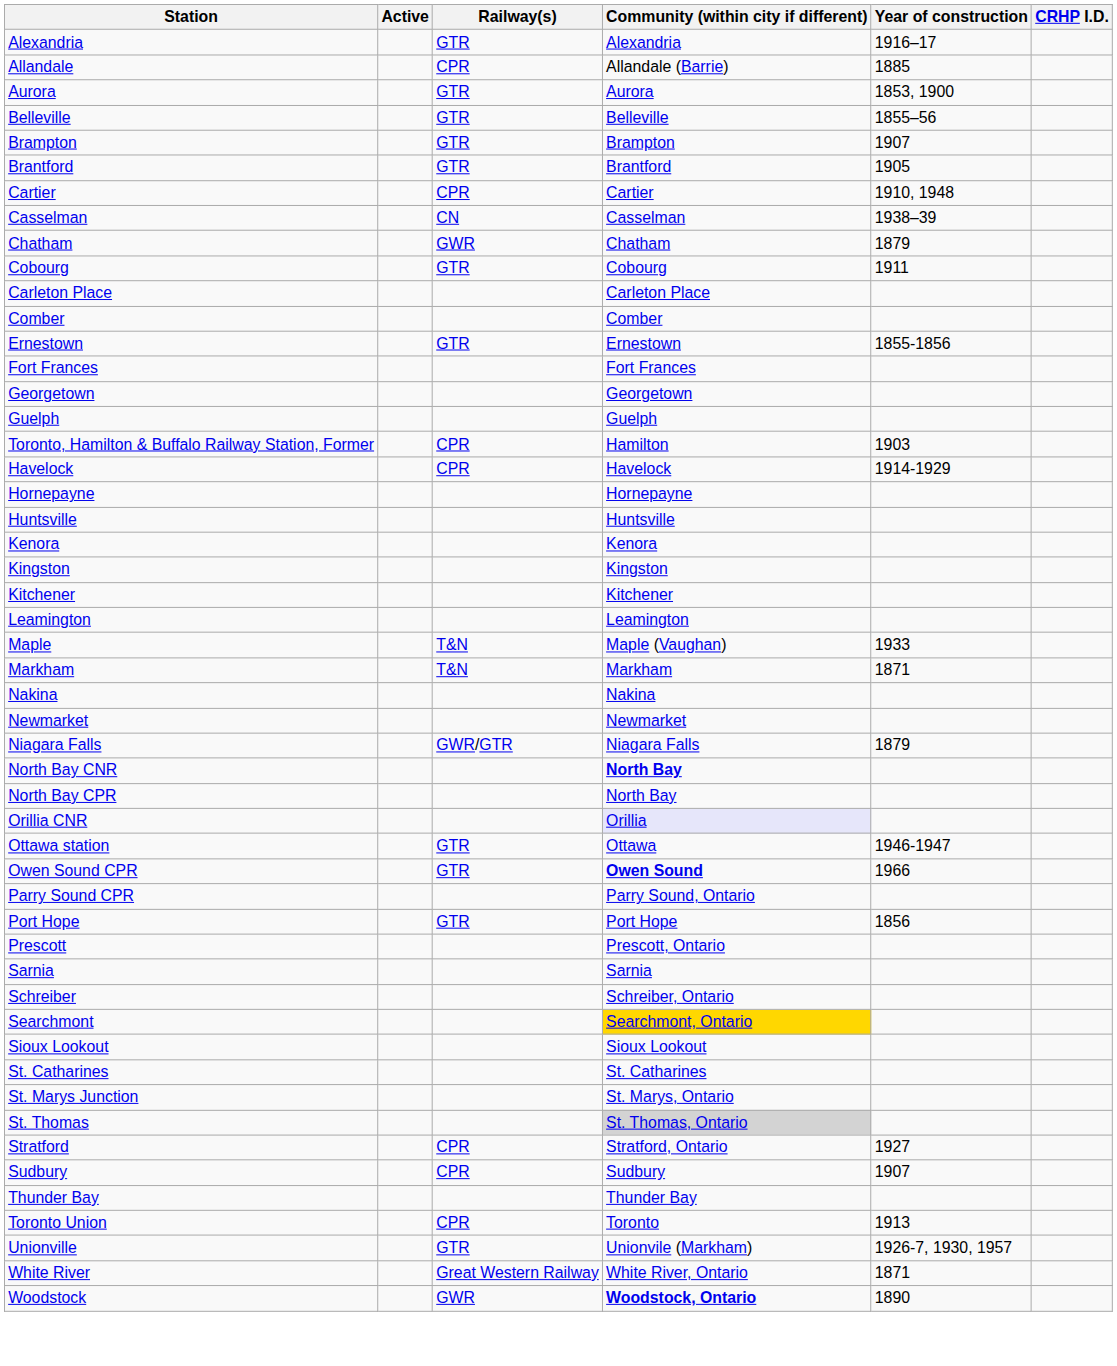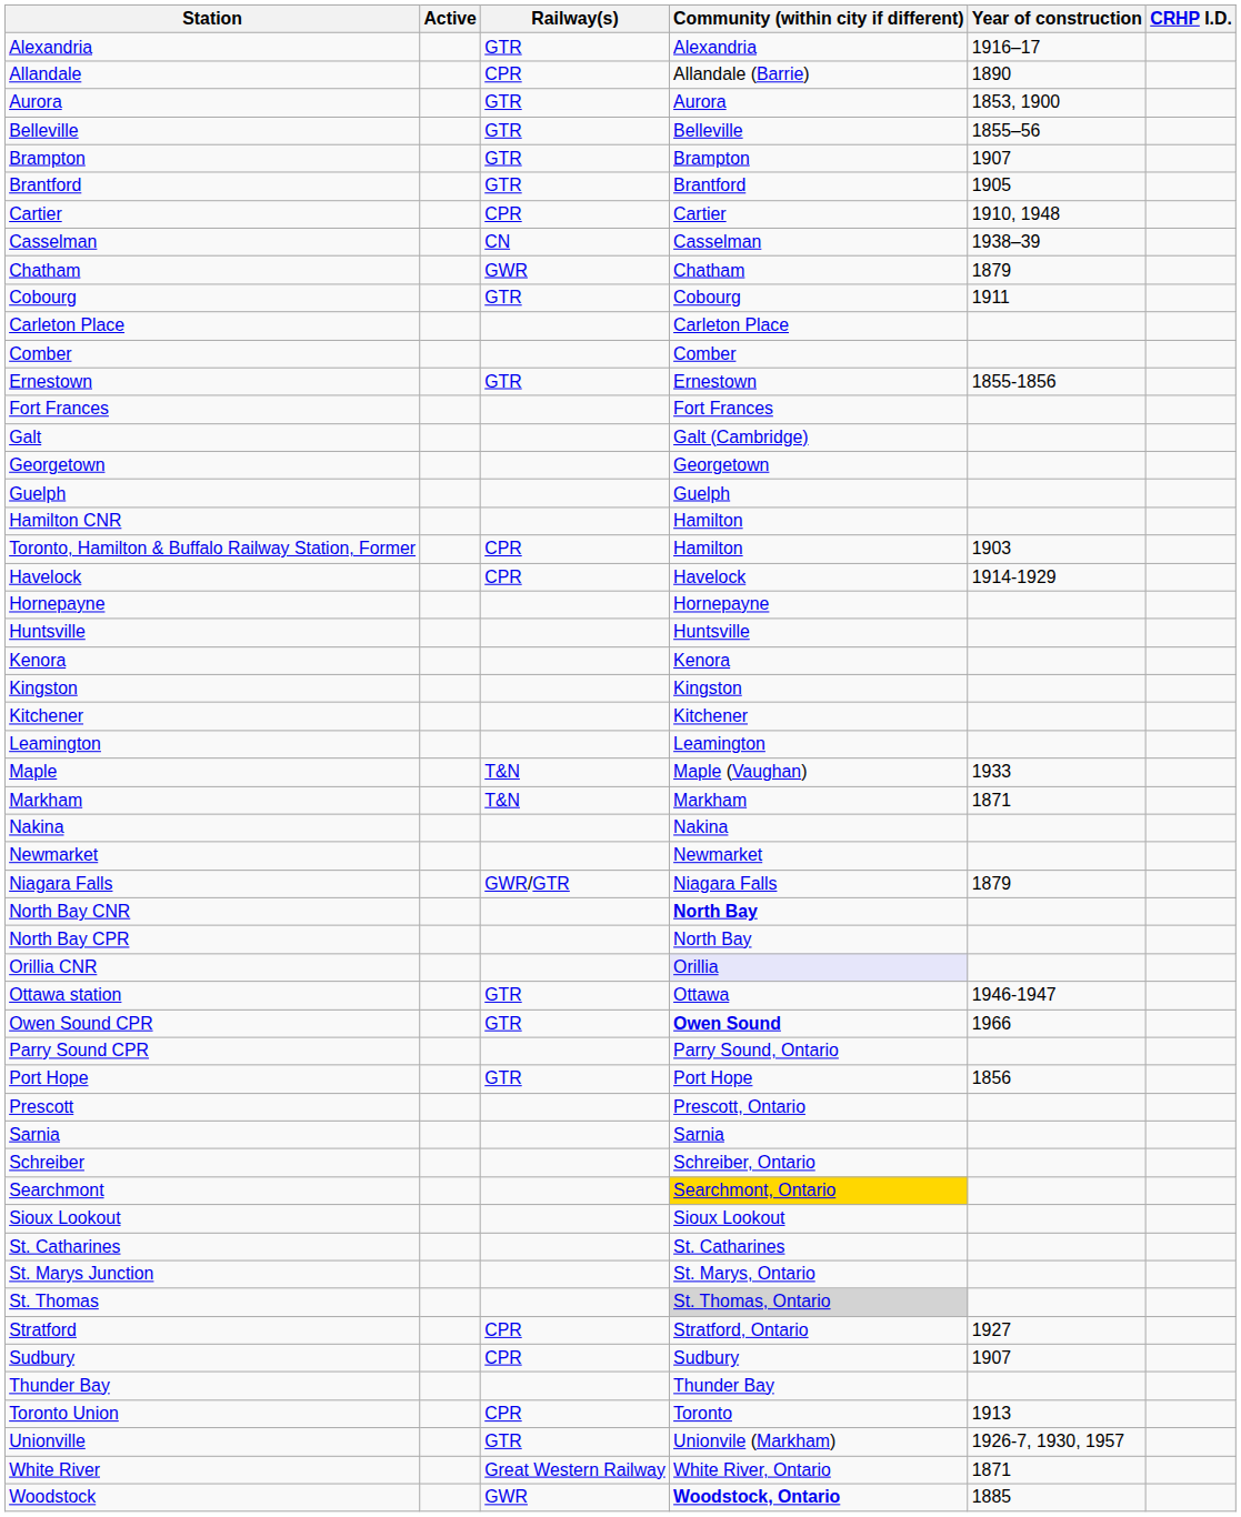 <table class="wikitable sortable">
 <tr>
 <th>Station</th>
 <th>Active</th>
 <th>Railway(s)</th>
 <th>Community (within city if different)</th>
 <th>Year of construction</th>
 <th><a href='#'>CRHP</a> I.D.</th>
 </tr>
 <tr>
 <td><a href='#'>Alexandria</a></td>
 <td></td>
 <td><a href='#'>GTR</a></td>
 <td><a href='#'>Alexandria</a></td>
 <td>1916–17</td>
 <td></td>
 </tr>
 <tr>
 <td><a href='#'>Allandale</a></td>
 <td></td>
 <td><a href='#'>CPR</a></td>
 <td>Allandale (<a href='#'>Barrie</a>)</td>
-<td>1885</td>
+<td>1890</td>
 <td></td>
 </tr>
 <tr>
 <td><a href='#'>Aurora</a></td>
 <td></td>
 <td><a href='#'>GTR</a></td>
 <td><a href='#'>Aurora</a></td>
 <td>1853, 1900</td>
 <td></td>
 </tr>
 <tr>
 <td><a href='#'>Belleville</a></td>
 <td></td>
 <td><a href='#'>GTR</a></td>
 <td><a href='#'>Belleville</a></td>
 <td>1855–56</td>
 <td></td>
 </tr>
 <tr>
 <td><a href='#'>Brampton</a></td>
 <td></td>
 <td><a href='#'>GTR</a></td>
 <td><a href='#'>Brampton</a></td>
 <td>1907</td>
 <td></td>
 </tr>
 <tr>
 <td><a href='#'>Brantford</a></td>
 <td></td>
 <td><a href='#'>GTR</a></td>
 <td><a href='#'>Brantford</a></td>
 <td>1905</td>
 <td></td>
 </tr>
 <tr>
 <td><a href='#'>Cartier</a></td>
 <td></td>
 <td><a href='#'>CPR</a></td>
 <td><a href='#'>Cartier</a></td>
 <td>1910, 1948</td>
 <td></td>
 </tr>
 <tr>
 <td><a href='#'>Casselman</a></td>
 <td></td>
 <td><a href='#'>CN</a></td>
 <td><a href='#'>Casselman</a></td>
 <td>1938–39</td>
 <td></td>
 </tr>
 <tr>
 <td><a href='#'>Chatham</a></td>
 <td></td>
 <td><a href='#'>GWR</a></td>
 <td><a href='#'>Chatham</a></td>
 <td>1879</td>
 <td></td>
 </tr>
 <tr>
 <td><a href='#'>Cobourg</a></td>
 <td></td>
 <td><a href='#'>GTR</a></td>
 <td><a href='#'>Cobourg</a></td>
 <td>1911</td>
 <td></td>
 </tr>
 <tr>
 <td><a href='#'>Carleton Place</a></td>
 <td></td>
 <td></td>
 <td><a href='#'>Carleton Place</a></td>
 <td></td>
 <td></td>
 </tr>
 <tr>
 <td><a href='#'>Comber</a></td>
 <td></td>
 <td></td>
 <td><a href='#'>Comber</a></td>
 <td></td>
 <td></td>
 </tr>
 <tr>
 <td><a href='#'>Ernestown</a></td>
 <td></td>
 <td><a href='#'>GTR</a></td>
 <td><a href='#'>Ernestown</a></td>
 <td>1855-1856</td>
 <td></td>
 </tr>
 <tr>
 <td><a href='#'>Fort Frances</a></td>
 <td></td>
 <td></td>
 <td><a href='#'>Fort Frances</a></td>
 <td></td>
 <td></td>
 </tr>
 <tr>
+<td><a href='#'>Galt</a></td>
+<td></td>
+<td></td>
+<td><a href='#'>Galt (Cambridge)</a></td>
+<td></td>
+<td></td>
+</tr>
+<tr>
 <td><a href='#'>Georgetown</a></td>
 <td></td>
 <td></td>
 <td><a href='#'>Georgetown</a></td>
 <td></td>
 <td></td>
 </tr>
 <tr>
 <td><a href='#'>Guelph</a></td>
 <td></td>
 <td></td>
 <td><a href='#'>Guelph</a></td>
+<td></td>
+<td></td>
+</tr>
+<tr>
+<td><a href='#'>Hamilton CNR</a></td>
+<td></td>
+<td></td>
+<td><a href='#'>Hamilton</a></td>
 <td></td>
 <td></td>
 </tr>
 <tr>
 <td><a href='#'>Toronto, Hamilton & Buffalo Railway Station, Former</a></td>
 <td></td>
 <td><a href='#'>CPR</a></td>
 <td><a href='#'>Hamilton</a></td>
 <td>1903</td>
 <td></td>
 </tr>
 <tr>
 <td><a href='#'>Havelock</a></td>
 <td></td>
 <td><a href='#'>CPR</a></td>
 <td><a href='#'>Havelock</a></td>
 <td>1914-1929</td>
 <td></td>
 </tr>
 <tr>
 <td><a href='#'>Hornepayne</a></td>
 <td></td>
 <td></td>
 <td><a href='#'>Hornepayne</a></td>
 <td></td>
 <td></td>
 </tr>
 <tr>
 <td><a href='#'>Huntsville</a></td>
 <td></td>
 <td></td>
 <td><a href='#'>Huntsville</a></td>
 <td></td>
 <td></td>
 </tr>
 <tr>
 <td><a href='#'>Kenora</a></td>
 <td></td>
 <td></td>
 <td><a href='#'>Kenora</a></td>
 <td></td>
 <td></td>
 </tr>
 <tr>
 <td><a href='#'>Kingston</a></td>
 <td></td>
 <td></td>
 <td><a href='#'>Kingston</a></td>
 <td></td>
 <td></td>
 </tr>
 <tr>
 <td><a href='#'>Kitchener</a></td>
 <td></td>
 <td></td>
 <td><a href='#'>Kitchener</a></td>
 <td></td>
 <td></td>
 </tr>
 <tr>
 <td><a href='#'>Leamington</a></td>
 <td></td>
 <td></td>
 <td><a href='#'>Leamington</a></td>
 <td></td>
 <td></td>
 </tr>
 <tr>
 <td><a href='#'>Maple</a></td>
 <td></td>
 <td><a href='#'>T&N</a></td>
 <td><a href='#'>Maple</a> (<a href='#'>Vaughan</a>)</td>
 <td>1933</td>
 <td></td>
 </tr>
 <tr>
 <td><a href='#'>Markham</a></td>
 <td></td>
 <td><a href='#'>T&N</a></td>
 <td><a href='#'>Markham</a></td>
 <td>1871</td>
 <td></td>
 </tr>
 <tr>
 <td><a href='#'>Nakina</a></td>
 <td></td>
 <td></td>
 <td><a href='#'>Nakina</a></td>
 <td></td>
 <td></td>
 </tr>
 <tr>
 <td><a href='#'>Newmarket</a></td>
 <td></td>
 <td></td>
 <td><a href='#'>Newmarket</a></td>
 <td></td>
 <td></td>
 </tr>
 <tr>
 <td><a href='#'>Niagara Falls</a></td>
 <td></td>
 <td><a href='#'>GWR</a>/<a href='#'>GTR</a></td>
 <td><a href='#'>Niagara Falls</a></td>
 <td>1879</td>
 <td></td>
 </tr>
 <tr>
 <td><a href='#'>North Bay CNR</a></td>
 <td></td>
 <td></td>
 <td><strong><a href='#'>North Bay</a></strong></td>
 <td></td>
 <td></td>
 </tr>
 <tr>
 <td><a href='#'>North Bay CPR</a></td>
 <td></td>
 <td></td>
 <td><a href='#'>North Bay</a></td>
 <td></td>
 <td></td>
 </tr>
 <tr>
 <td><a href='#'>Orillia CNR</a></td>
 <td></td>
 <td></td>
 <td style="background: lavender;"><a href='#'>Orillia</a></td>
 <td></td>
 <td></td>
 </tr>
 <tr>
 <td><a href='#'>Ottawa station</a></td>
 <td></td>
 <td><a href='#'>GTR</a></td>
 <td><a href='#'>Ottawa</a></td>
 <td>1946-1947</td>
 <td></td>
 </tr>
 <tr>
 <td><a href='#'>Owen Sound CPR</a></td>
 <td></td>
 <td><a href='#'>GTR</a></td>
 <td><strong><a href='#'>Owen Sound</a></strong></td>
 <td>1966</td>
 <td></td>
 </tr>
 <tr>
 <td><a href='#'>Parry Sound CPR</a></td>
 <td></td>
 <td></td>
 <td><a href='#'>Parry Sound, Ontario</a></td>
 <td></td>
 <td></td>
 </tr>
 <tr>
 <td><a href='#'>Port Hope</a></td>
 <td></td>
 <td><a href='#'>GTR</a></td>
 <td><a href='#'>Port Hope</a></td>
 <td>1856</td>
 <td></td>
 </tr>
 <tr>
 <td><a href='#'>Prescott</a></td>
 <td></td>
 <td></td>
 <td><a href='#'>Prescott, Ontario</a></td>
 <td></td>
 <td></td>
 </tr>
 <tr>
 <td><a href='#'>Sarnia</a></td>
 <td></td>
 <td></td>
 <td><a href='#'>Sarnia</a></td>
 <td></td>
 <td></td>
 </tr>
 <tr>
 <td><a href='#'>Schreiber</a></td>
 <td></td>
 <td></td>
 <td><a href='#'>Schreiber, Ontario</a></td>
 <td></td>
 <td></td>
 </tr>
 <tr>
 <td><a href='#'>Searchmont</a></td>
 <td></td>
 <td></td>
 <td style="background: gold;"><a href='#'>Searchmont, Ontario</a></td>
 <td></td>
 <td></td>
 </tr>
 <tr>
 <td><a href='#'>Sioux Lookout</a></td>
 <td></td>
 <td></td>
 <td><a href='#'>Sioux Lookout</a></td>
 <td></td>
 <td></td>
 </tr>
 <tr>
 <td><a href='#'>St. Catharines</a></td>
 <td></td>
 <td></td>
 <td><a href='#'>St. Catharines</a></td>
 <td></td>
 <td></td>
 </tr>
 <tr>
 <td><a href='#'>St. Marys Junction</a></td>
 <td></td>
 <td></td>
 <td><a href='#'>St. Marys, Ontario</a></td>
 <td></td>
 <td></td>
 </tr>
 <tr>
 <td><a href='#'>St. Thomas</a></td>
 <td></td>
 <td></td>
 <td style="background: lightgrey;"><a href='#'>St. Thomas, Ontario</a></td>
 <td></td>
 <td></td>
 </tr>
 <tr>
 <td><a href='#'>Stratford</a></td>
 <td></td>
 <td><a href='#'>CPR</a></td>
 <td><a href='#'>Stratford, Ontario</a></td>
 <td>1927</td>
 <td></td>
 </tr>
 <tr>
 <td><a href='#'>Sudbury</a></td>
 <td></td>
 <td><a href='#'>CPR</a></td>
 <td><a href='#'>Sudbury</a></td>
 <td>1907</td>
 <td></td>
 </tr>
 <tr>
 <td><a href='#'>Thunder Bay</a></td>
 <td></td>
 <td></td>
 <td><a href='#'>Thunder Bay</a></td>
 <td></td>
 <td></td>
 </tr>
 <tr>
 <td><a href='#'>Toronto Union</a></td>
 <td></td>
 <td><a href='#'>CPR</a></td>
 <td><a href='#'>Toronto</a></td>
 <td>1913</td>
 <td></td>
 </tr>
 <tr>
 <td><a href='#'>Unionville</a></td>
 <td></td>
 <td><a href='#'>GTR</a></td>
 <td><a href='#'>Unionvile</a> (<a href='#'>Markham</a>)</td>
 <td>1926-7, 1930, 1957</td>
 <td></td>
 </tr>
 <tr>
 <td><a href='#'>White River</a></td>
 <td></td>
 <td><a href='#'>Great Western Railway</a></td>
 <td><a href='#'>White River, Ontario</a></td>
 <td>1871</td>
 <td></td>
 </tr>
 <tr>
 <td><a href='#'>Woodstock</a></td>
 <td></td>
 <td><a href='#'>GWR</a></td>
 <td><strong><a href='#'>Woodstock, Ontario</a></strong></td>
-<td>1890</td>
+<td>1885</td>
 <td></td>
 </tr>
 </table>
